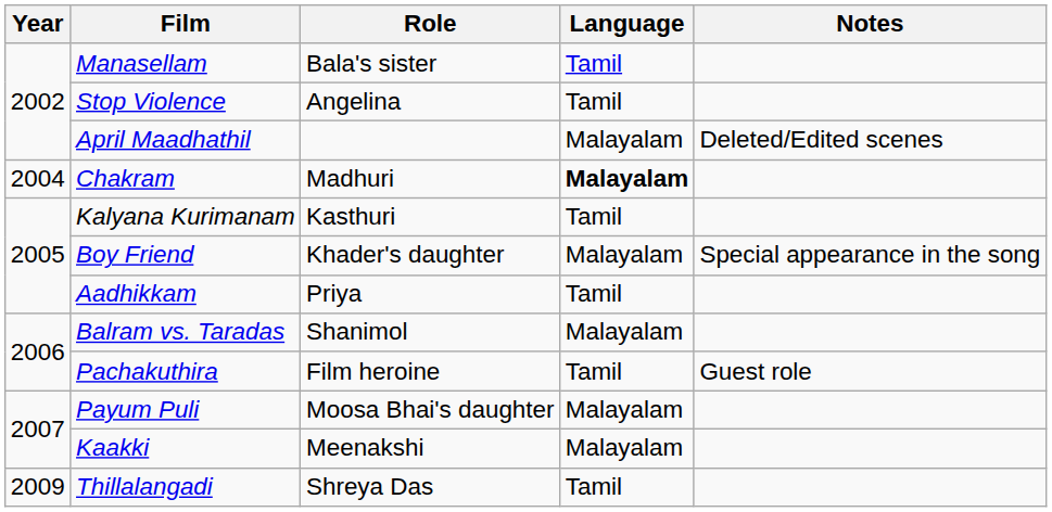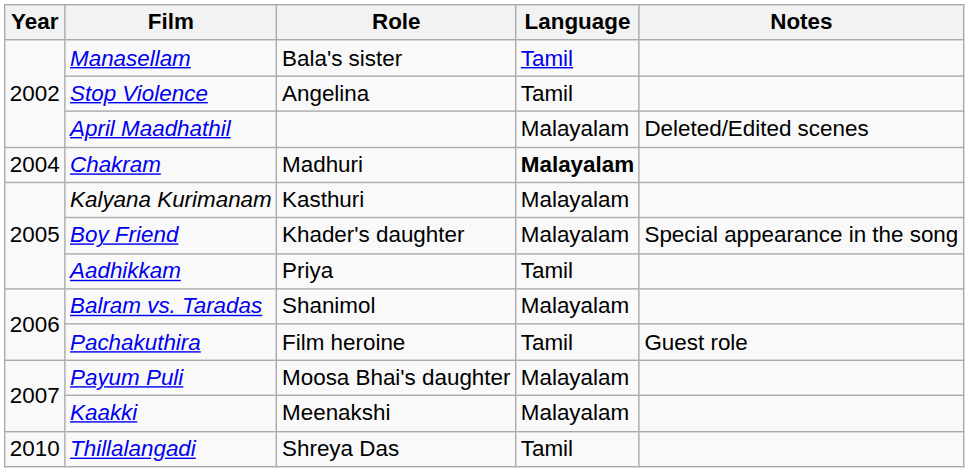 <table class="wikitable sortable">
 <tr>
 <th>Year</th>
 <th>Film</th>
 <th>Role</th>
 <th>Language</th>
 <th>Notes</th>
 </tr>
 <tr>
 <td rowspan="3">2002</td>
 <td><em><a href='#'>Manasellam</a></em></td>
 <td>Bala's sister</td>
 <td><a href='#'>Tamil</a></td>
 </tr>
 <tr>
 <td><em><a href='#'>Stop Violence</a></em></td>
 <td>Angelina</td>
 <td>Tamil</td>
 <td></td>
 </tr>
 <tr>
 <td><em><a href='#'>April Maadhathil</a></em></td>
 <td></td>
 <td>Malayalam</td>
 <td>Deleted/Edited scenes</td>
 </tr>
 <tr>
 <td>2004</td>
 <td><em><a href='#'>Chakram</a></em></td>
 <td>Madhuri</td>
 <td><strong>Malayalam</strong></td>
 <td></td>
 </tr>
 <tr>
 <td rowspan="3">2005</td>
 <td><em>Kalyana Kurimanam</em></td>
 <td>Kasthuri</td>
-<td>Tamil</td>
+<td>Malayalam</td>
 <td></td>
 </tr>
 <tr>
 <td><em><a href='#'>Boy Friend</a></em></td>
 <td>Khader's daughter</td>
 <td>Malayalam</td>
 <td>Special appearance in the song</td>
 </tr>
 <tr>
 <td><em><a href='#'>Aadhikkam</a></em></td>
 <td>Priya</td>
 <td>Tamil</td>
 <td></td>
 </tr>
 <tr>
 <td rowspan=2>2006</td>
 <td><em><a href='#'>Balram vs. Taradas</a></em></td>
 <td>Shanimol</td>
 <td>Malayalam</td>
 <td></td>
 </tr>
 <tr>
 <td><em><a href='#'>Pachakuthira</a></em></td>
 <td>Film heroine</td>
 <td>Tamil</td>
 <td>Guest role</td>
 </tr>
 <tr>
 <td rowspan="2">2007</td>
 <td><em><a href='#'>Payum Puli</a></em></td>
 <td>Moosa Bhai's daughter</td>
 <td>Malayalam</td>
 <td></td>
 </tr>
 <tr>
 <td><em><a href='#'>Kaakki</a></em></td>
 <td>Meenakshi</td>
 <td>Malayalam</td>
 <td></td>
 </tr>
 <tr>
-<td>2009</td>
+<td>2010</td>
 <td><em><a href='#'>Thillalangadi</a></em></td>
 <td>Shreya Das</td>
 <td>Tamil</td>
 <td></td>
 </tr>
 </table>
